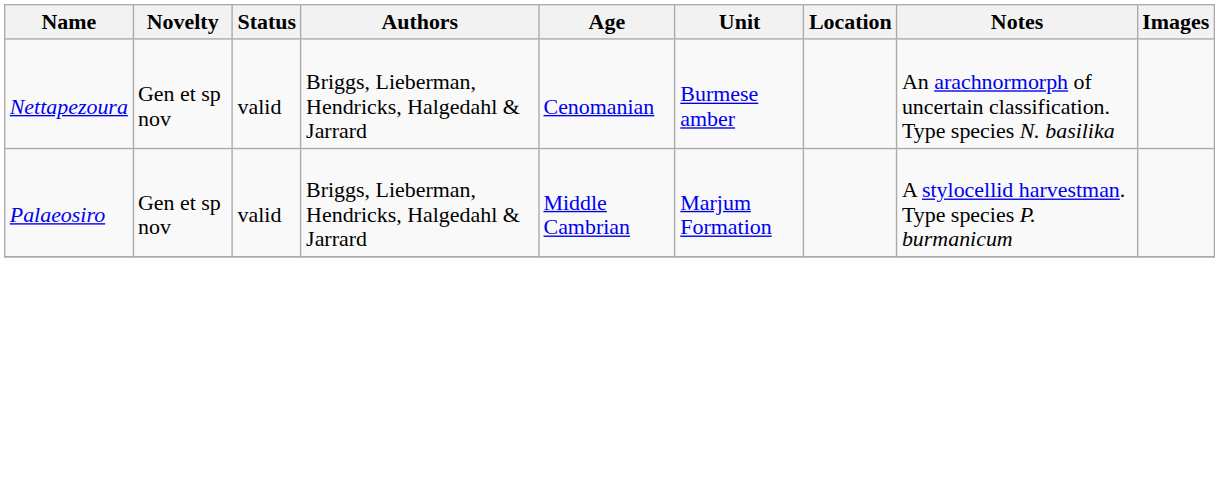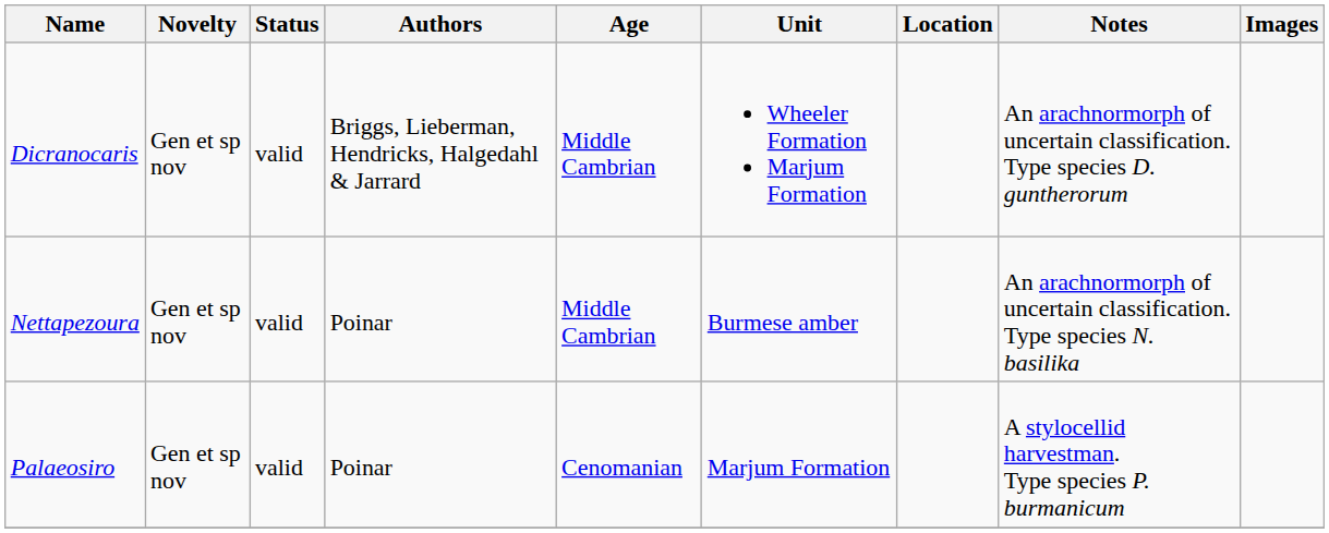 <table class="wikitable sortable" align="center" width="100%">
 <tr>
 <th>Name</th>
 <th>Novelty</th>
 <th>Status</th>
 <th>Authors</th>
 <th>Age</th>
 <th>Unit</th>
 <th>Location</th>
 <th>Notes</th>
 <th>Images</th>
 </tr>
 <tr>
+<td><br><em><a href='#'>Dicranocaris</a></em></td>
+<td><br>Gen et sp nov</td>
+<td><br>valid</td>
+<td><br>Briggs, Lieberman, Hendricks, Halgedahl & Jarrard</td>
+<td><br><a href='#'>Middle Cambrian</a></td>
+<td><br><ul><li><a href='#'>Wheeler Formation</a></li><li><a href='#'>Marjum Formation</a></li></ul></td>
+<td><br></td>
+<td><br>An <a href='#'>arachnormorph</a> of uncertain classification. <br>Type species <em>D. guntherorum</em></td>
+<td></td>
+</tr>
+<tr>
 <td><br><em><a href='#'>Nettapezoura</a></em></td>
 <td><br>Gen et sp nov</td>
 <td><br>valid</td>
-<td><br>Briggs, Lieberman, Hendricks, Halgedahl & Jarrard</td>
-<td><br><a href='#'>Cenomanian</a></td>
+<td><br>Poinar</td>
+<td><br><a href='#'>Middle Cambrian</a></td>
 <td><br><a href='#'>Burmese amber</a></td>
 <td><br></td>
 <td><br>An <a href='#'>arachnormorph</a> of uncertain classification. <br>Type species <em>N. basilika</em></td>
 <td></td>
 </tr>
 <tr>
 <td><br><em><a href='#'>Palaeosiro</a></em></td>
 <td><br>Gen et sp nov</td>
 <td><br>valid</td>
-<td><br>Briggs, Lieberman, Hendricks, Halgedahl & Jarrard</td>
-<td><br><a href='#'>Middle Cambrian</a></td>
+<td><br>Poinar</td>
+<td><br><a href='#'>Cenomanian</a></td>
 <td><br><a href='#'>Marjum Formation</a></td>
 <td><br></td>
 <td><br>A <a href='#'>stylocellid harvestman</a>. <br>Type species <em>P. burmanicum</em></td>
 <td></td>
 </tr>
 <tr>
 </tr>
 </table>
